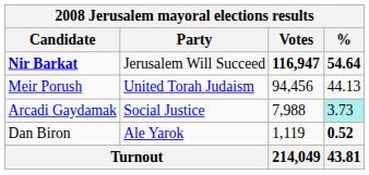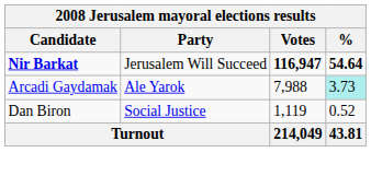 <table class="wikitable sortable">
 <tr>
 <th colspan=4><strong>2008 Jerusalem mayoral elections results</strong></th>
 </tr>
 <tr>
 <th>Candidate</th>
 <th>Party</th>
 <th>Votes</th>
 <th>%</th>
 </tr>
 <tr>
 <td><strong><a href='#'>Nir Barkat</a></strong></td>
 <td>Jerusalem Will Succeed</td>
 <td><strong>116,947</strong></td>
 <td><strong>54.64</strong></td>
 </tr>
 <tr>
-<td><a href='#'>Meir Porush</a></td>
-<td><a href='#'>United Torah Judaism</a></td>
-<td>94,456</td>
-<td>44.13</td>
-</tr>
-<tr>
 <td><a href='#'>Arcadi Gaydamak</a></td>
-<td><a href='#'>Social Justice</a></td>
+<td><a href='#'>Ale Yarok</a></td>
 <td>7,988</td>
 <td style="background: paleturquoise;">3.73</td>
 </tr>
 <tr>
 <td>Dan Biron</td>
-<td><a href='#'>Ale Yarok</a></td>
+<td><a href='#'>Social Justice</a></td>
 <td>1,119</td>
-<td><strong>0.52</strong></td>
+<td>0.52</td>
 </tr>
 <tr>
 <th colspan=2>Turnout</th>
 <th>214,049</th>
 <th>43.81</th>
 </tr>
 </table>
